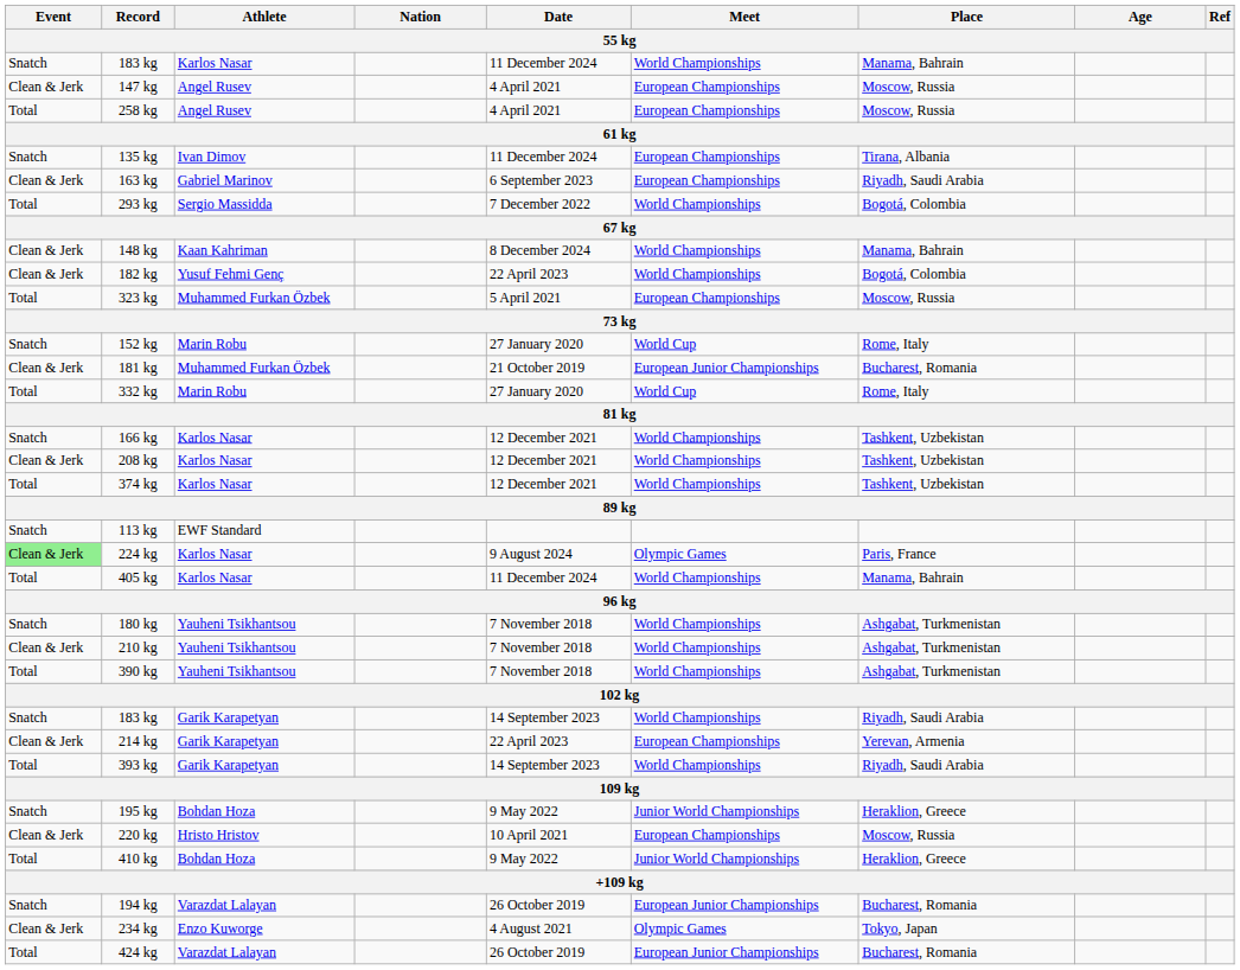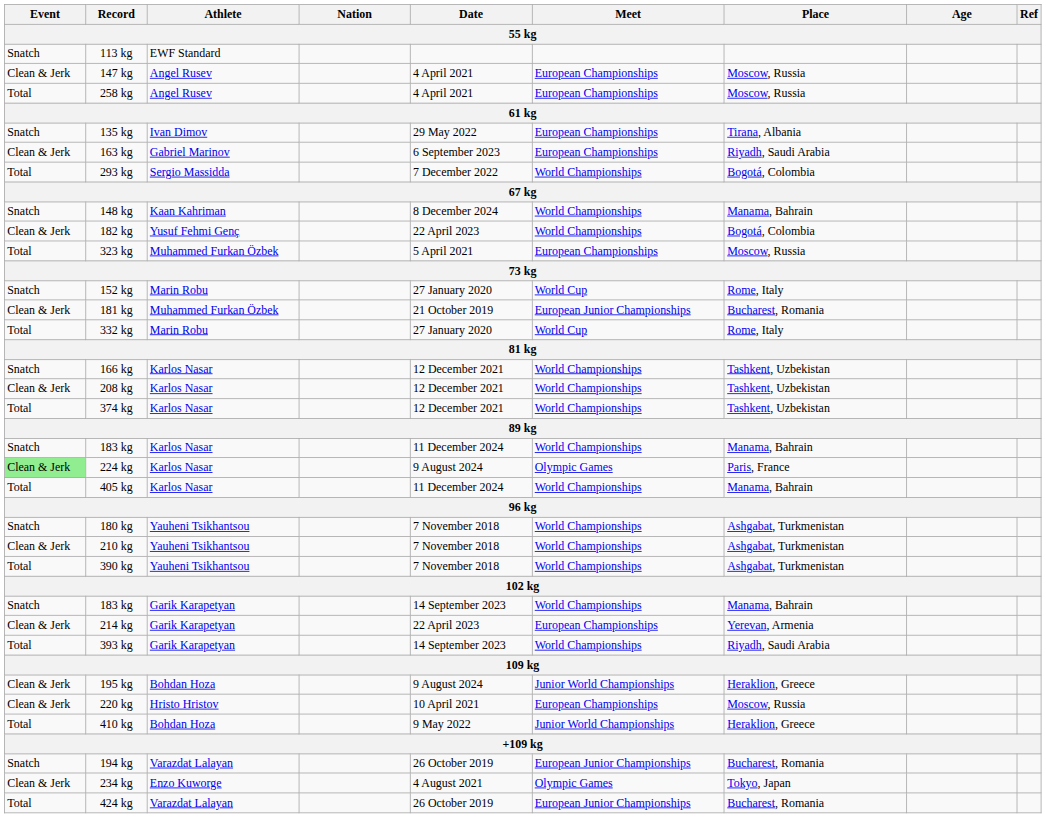 <table class="wikitable" style="font-size:90%;">
 <tr>
 <th width=8%>Event</th>
 <th width=6%>Record</th>
 <th width=15%>Athlete</th>
 <th width=11%>Nation</th>
 <th width=12%>Date</th>
 <th width=19%>Meet</th>
 <th width=18%>Place</th>
 <th width=11%>Age</th>
 <th>Ref</th>
 </tr>
 <tr bgcolor="#DDDDDD">
 <th colspan="9">55 kg</th>
 </tr>
 <tr>
 <td>Snatch</td>
-<td align="center">183 kg</td>
-<td><a href='#'>Karlos Nasar</a></td>
+<td align=center>113 kg</td>
+<td>EWF Standard</td>
 <td></td>
-<td>11 December 2024</td>
-<td><a href='#'>World Championships</a></td>
-<td><a href='#'>Manama</a>, Bahrain</td>
+<td></td>
+<td></td>
+<td></td>
 <td></td>
 <td></td>
 </tr>
 <tr>
 <td>Clean & Jerk</td>
 <td align=center>147 kg</td>
 <td><a href='#'>Angel Rusev</a></td>
 <td></td>
 <td>4 April 2021</td>
 <td><a href='#'>European Championships</a></td>
 <td><a href='#'>Moscow</a>, Russia</td>
 <td></td>
 <td></td>
 </tr>
 <tr>
 <td>Total</td>
 <td align=center>258 kg</td>
 <td><a href='#'>Angel Rusev</a></td>
 <td></td>
 <td>4 April 2021</td>
 <td><a href='#'>European Championships</a></td>
 <td><a href='#'>Moscow</a>, Russia</td>
 <td></td>
 <td></td>
 </tr>
 <tr bgcolor="#DDDDDD">
 <th colspan="9">61 kg</th>
 </tr>
 <tr>
 <td>Snatch</td>
 <td align=center>135 kg</td>
 <td><a href='#'>Ivan Dimov</a></td>
 <td></td>
-<td>11 December 2024</td>
+<td>29 May 2022</td>
 <td><a href='#'>European Championships</a></td>
 <td><a href='#'>Tirana</a>, Albania</td>
 <td></td>
 <td></td>
 </tr>
 <tr>
 <td>Clean & Jerk</td>
 <td align=center>163 kg</td>
 <td><a href='#'>Gabriel Marinov</a></td>
 <td></td>
 <td>6 September 2023</td>
 <td><a href='#'>European Championships</a></td>
 <td><a href='#'>Riyadh</a>, Saudi Arabia</td>
 <td></td>
 <td></td>
 </tr>
 <tr>
 <td>Total</td>
 <td align=center>293 kg</td>
 <td><a href='#'>Sergio Massidda</a></td>
 <td></td>
 <td>7 December 2022</td>
 <td><a href='#'>World Championships</a></td>
 <td><a href='#'>Bogotá</a>, Colombia</td>
 <td></td>
 <td></td>
 </tr>
 <tr bgcolor="#DDDDDD">
 <th colspan="9">67 kg</th>
 </tr>
 <tr>
-<td>Clean & Jerk</td>
+<td>Snatch</td>
 <td align="center">148 kg</td>
 <td><a href='#'>Kaan Kahriman</a></td>
 <td></td>
 <td>8 December 2024</td>
 <td><a href='#'>World Championships</a></td>
 <td><a href='#'>Manama</a>, Bahrain</td>
 <td></td>
 <td></td>
 </tr>
 <tr>
 <td>Clean & Jerk</td>
 <td align=center>182 kg</td>
 <td><a href='#'>Yusuf Fehmi Genç</a></td>
 <td></td>
 <td>22 April 2023</td>
 <td><a href='#'>World Championships</a></td>
 <td><a href='#'>Bogotá</a>, Colombia</td>
 <td></td>
 <td></td>
 </tr>
 <tr>
 <td>Total</td>
 <td align=center>323 kg</td>
 <td><a href='#'>Muhammed Furkan Özbek</a></td>
 <td></td>
 <td>5 April 2021</td>
 <td><a href='#'>European Championships</a></td>
 <td><a href='#'>Moscow</a>, Russia</td>
 <td></td>
 <td></td>
 </tr>
 <tr bgcolor="#DDDDDD">
 <th colspan="9">73 kg</th>
 </tr>
 <tr>
 <td>Snatch</td>
 <td align=center>152 kg</td>
 <td><a href='#'>Marin Robu</a></td>
 <td></td>
 <td>27 January 2020</td>
 <td><a href='#'>World Cup</a></td>
 <td><a href='#'>Rome</a>, Italy</td>
 <td></td>
 <td></td>
 </tr>
 <tr>
 <td>Clean & Jerk</td>
 <td align=center>181 kg</td>
 <td><a href='#'>Muhammed Furkan Özbek</a></td>
 <td></td>
 <td>21 October 2019</td>
 <td><a href='#'>European Junior Championships</a></td>
 <td><a href='#'>Bucharest</a>, Romania</td>
 <td></td>
 <td></td>
 </tr>
 <tr>
 <td>Total</td>
 <td align=center>332 kg</td>
 <td><a href='#'>Marin Robu</a></td>
 <td></td>
 <td>27 January 2020</td>
 <td><a href='#'>World Cup</a></td>
 <td><a href='#'>Rome</a>, Italy</td>
 <td></td>
 <td></td>
 </tr>
 <tr bgcolor="#DDDDDD">
 <th colspan="9">81 kg</th>
 </tr>
 <tr>
 <td>Snatch</td>
 <td align=center>166 kg</td>
 <td><a href='#'>Karlos Nasar</a></td>
 <td></td>
 <td>12 December 2021</td>
 <td><a href='#'>World Championships</a></td>
 <td><a href='#'>Tashkent</a>, Uzbekistan</td>
 <td></td>
 <td></td>
 </tr>
 <tr>
 <td>Clean & Jerk</td>
 <td align=center>208 kg</td>
 <td><a href='#'>Karlos Nasar</a></td>
 <td></td>
 <td>12 December 2021</td>
 <td><a href='#'>World Championships</a></td>
 <td><a href='#'>Tashkent</a>, Uzbekistan</td>
 <td></td>
 <td></td>
 </tr>
 <tr>
 <td>Total</td>
 <td align=center>374 kg</td>
 <td><a href='#'>Karlos Nasar</a></td>
 <td></td>
 <td>12 December 2021</td>
 <td><a href='#'>World Championships</a></td>
 <td><a href='#'>Tashkent</a>, Uzbekistan</td>
 <td></td>
 <td></td>
 </tr>
 <tr bgcolor="#DDDDDD">
 <th colspan="9">89 kg</th>
 </tr>
 <tr>
 <td>Snatch</td>
-<td align=center>113 kg</td>
-<td>EWF Standard</td>
+<td align="center">183 kg</td>
+<td><a href='#'>Karlos Nasar</a></td>
 <td></td>
-<td></td>
-<td></td>
-<td></td>
+<td>11 December 2024</td>
+<td><a href='#'>World Championships</a></td>
+<td><a href='#'>Manama</a>, Bahrain</td>
 <td></td>
 <td></td>
 </tr>
 <tr>
 <td style="background: lightgreen;">Clean & Jerk</td>
 <td align="center">224 kg</td>
 <td><a href='#'>Karlos Nasar</a></td>
 <td></td>
 <td>9 August 2024</td>
 <td><a href='#'>Olympic Games</a></td>
 <td><a href='#'>Paris</a>, France</td>
 <td></td>
 <td></td>
 </tr>
 <tr>
 <td>Total</td>
 <td align="center">405 kg</td>
 <td><a href='#'>Karlos Nasar</a></td>
 <td></td>
 <td>11 December 2024</td>
 <td><a href='#'>World Championships</a></td>
 <td><a href='#'>Manama</a>, Bahrain</td>
 <td></td>
 <td></td>
 </tr>
 <tr bgcolor="#DDDDDD">
 <th colspan="9">96 kg</th>
 </tr>
 <tr>
 <td>Snatch</td>
 <td align=center>180 kg</td>
 <td><a href='#'>Yauheni Tsikhantsou</a></td>
 <td></td>
 <td>7 November 2018</td>
 <td><a href='#'>World Championships</a></td>
 <td><a href='#'>Ashgabat</a>, Turkmenistan</td>
 <td></td>
 <td></td>
 </tr>
 <tr>
 <td>Clean & Jerk</td>
 <td align=center>210 kg</td>
 <td><a href='#'>Yauheni Tsikhantsou</a></td>
 <td></td>
 <td>7 November 2018</td>
 <td><a href='#'>World Championships</a></td>
 <td><a href='#'>Ashgabat</a>, Turkmenistan</td>
 <td></td>
 <td></td>
 </tr>
 <tr>
 <td>Total</td>
 <td align=center>390 kg</td>
 <td><a href='#'>Yauheni Tsikhantsou</a></td>
 <td></td>
 <td>7 November 2018</td>
 <td><a href='#'>World Championships</a></td>
 <td><a href='#'>Ashgabat</a>, Turkmenistan</td>
 <td></td>
 <td></td>
 </tr>
 <tr bgcolor="#DDDDDD">
 <th colspan="9">102 kg</th>
 </tr>
 <tr>
 <td>Snatch</td>
 <td align=center>183 kg</td>
 <td><a href='#'>Garik Karapetyan</a></td>
 <td></td>
 <td>14 September 2023</td>
 <td><a href='#'>World Championships</a></td>
-<td><a href='#'>Riyadh</a>, Saudi Arabia</td>
+<td><a href='#'>Manama</a>, Bahrain</td>
 <td></td>
 <td></td>
 </tr>
 <tr>
 <td>Clean & Jerk</td>
 <td align=center>214 kg</td>
 <td><a href='#'>Garik Karapetyan</a></td>
 <td></td>
 <td>22 April 2023</td>
 <td><a href='#'>European Championships</a></td>
 <td><a href='#'>Yerevan</a>, Armenia</td>
 <td></td>
 <td></td>
 </tr>
 <tr>
 <td>Total</td>
 <td align=center>393 kg</td>
 <td><a href='#'>Garik Karapetyan</a></td>
 <td></td>
 <td>14 September 2023</td>
 <td><a href='#'>World Championships</a></td>
 <td><a href='#'>Riyadh</a>, Saudi Arabia</td>
 <td></td>
 <td></td>
 </tr>
 <tr bgcolor="#DDDDDD">
 <th colspan="9">109 kg</th>
 </tr>
 <tr>
-<td>Snatch</td>
+<td>Clean & Jerk</td>
 <td align=center>195 kg</td>
 <td><a href='#'>Bohdan Hoza</a></td>
 <td></td>
-<td>9 May 2022</td>
+<td>9 August 2024</td>
 <td><a href='#'>Junior World Championships</a></td>
 <td><a href='#'>Heraklion</a>, Greece</td>
 <td></td>
 <td></td>
 </tr>
 <tr>
 <td>Clean & Jerk</td>
 <td align=center>220 kg</td>
 <td><a href='#'>Hristo Hristov</a></td>
 <td></td>
 <td>10 April 2021</td>
 <td><a href='#'>European Championships</a></td>
 <td><a href='#'>Moscow</a>, Russia</td>
 <td></td>
 <td></td>
 </tr>
 <tr>
 <td>Total</td>
 <td align=center>410 kg</td>
 <td><a href='#'>Bohdan Hoza</a></td>
 <td></td>
 <td>9 May 2022</td>
 <td><a href='#'>Junior World Championships</a></td>
 <td><a href='#'>Heraklion</a>, Greece</td>
 <td></td>
 <td></td>
 </tr>
 <tr bgcolor="#DDDDDD">
 <th colspan="9">+109 kg</th>
 </tr>
 <tr>
 <td>Snatch</td>
 <td align=center>194 kg</td>
 <td><a href='#'>Varazdat Lalayan</a></td>
 <td></td>
 <td>26 October 2019</td>
 <td><a href='#'>European Junior Championships</a></td>
 <td><a href='#'>Bucharest</a>, Romania</td>
 <td></td>
 <td></td>
 </tr>
 <tr>
 <td>Clean & Jerk</td>
 <td align=center>234 kg</td>
 <td><a href='#'>Enzo Kuworge</a></td>
 <td></td>
 <td>4 August 2021</td>
 <td><a href='#'>Olympic Games</a></td>
 <td><a href='#'>Tokyo</a>, Japan</td>
 <td></td>
 <td></td>
 </tr>
 <tr>
 <td>Total</td>
 <td align=center>424 kg</td>
 <td><a href='#'>Varazdat Lalayan</a></td>
 <td></td>
 <td>26 October 2019</td>
 <td><a href='#'>European Junior Championships</a></td>
 <td><a href='#'>Bucharest</a>, Romania</td>
 <td></td>
 <td></td>
 </tr>
 </table>
